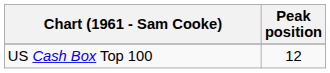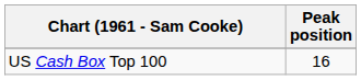 <table class="wikitable sortable">
 <tr>
 <th scope="col" style="width:17em;">Chart (1961 - Sam Cooke)</th>
 <th scope="col">Peak<br>position</th>
 </tr>
 <tr>
 </tr>
 <tr>
 </tr>
 <tr>
 </tr>
 <tr>
 <td>US <a href='#'><em>Cash Box</em></a> Top 100</td>
-<td align="center">12</td>
+<td align="center">16</td>
 </tr>
 </table>
